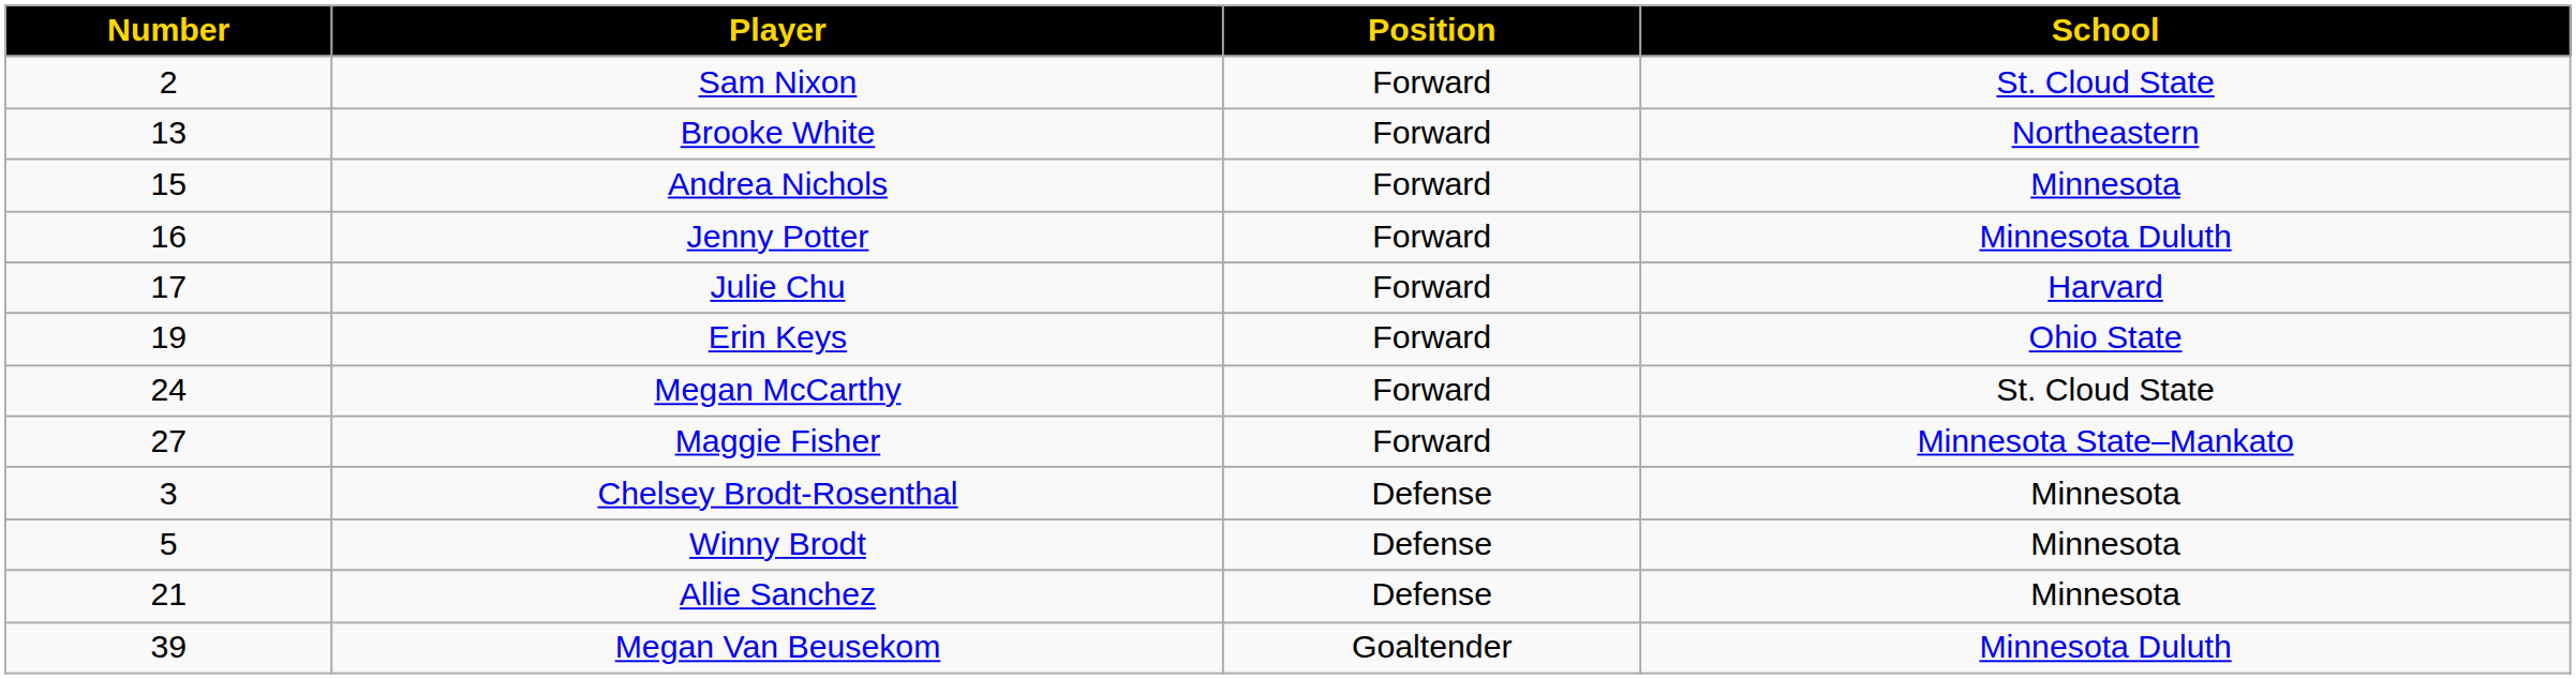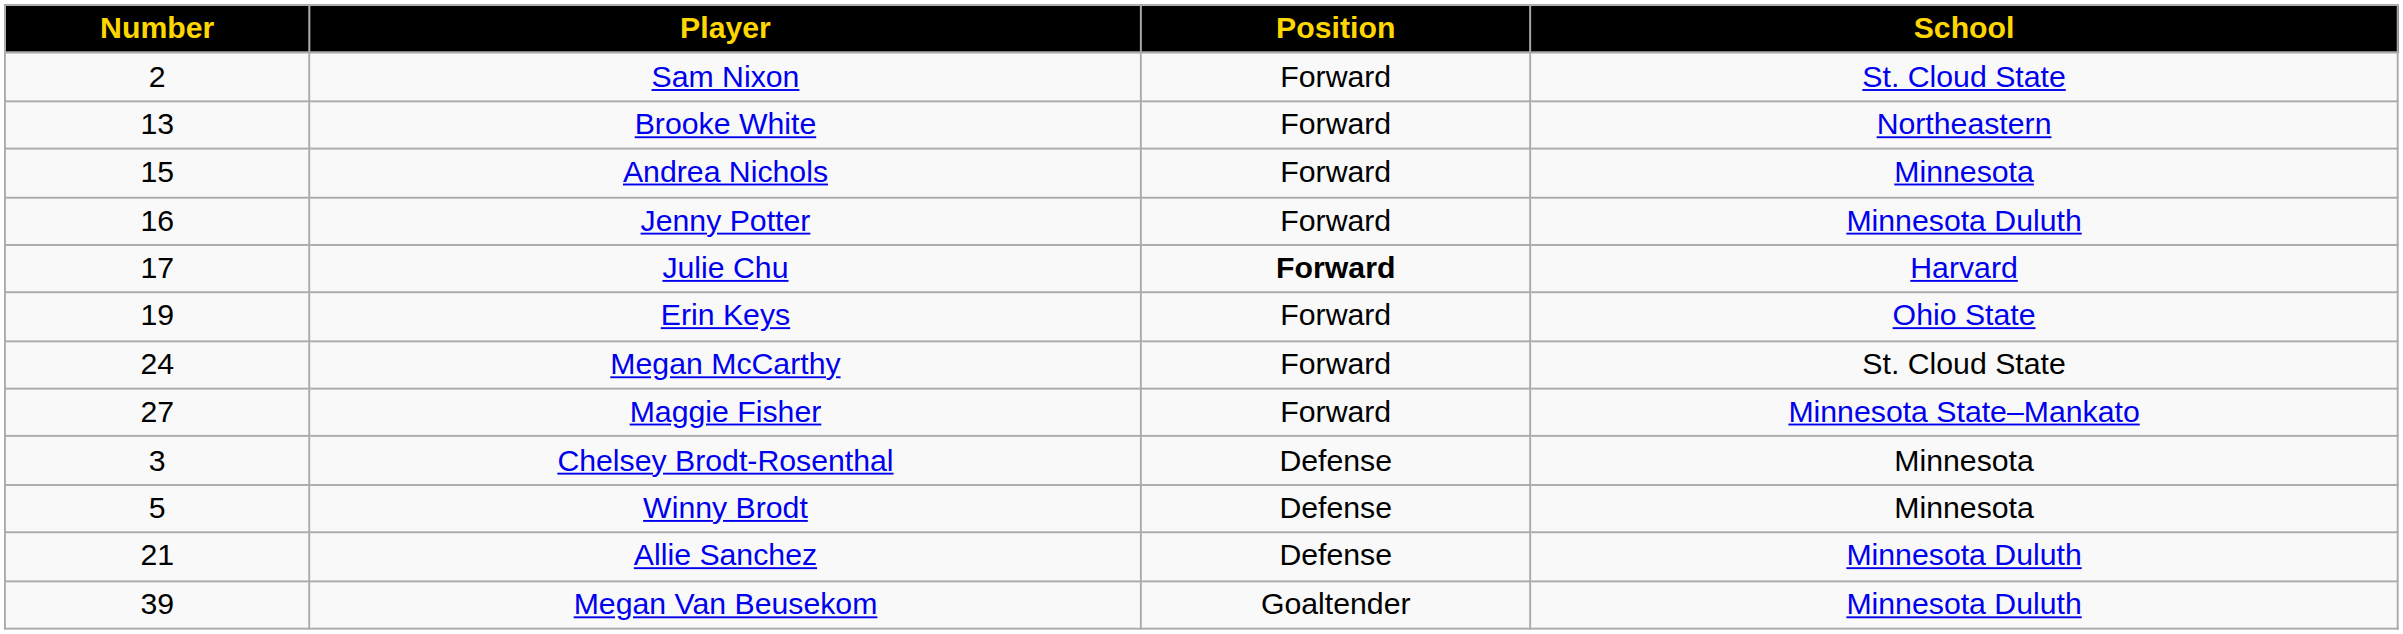 <table class="wikitable" style="width:80%; text-align:center;">
 <tr style="text-align:center; background:black; color:gold;">
 <td><strong>Number</strong></td>
 <td><strong>Player</strong></td>
 <td><strong>Position</strong></td>
 <td><strong>School</strong></td>
 </tr>
 <tr>
 <td>2</td>
 <td><a href='#'>Sam Nixon</a></td>
 <td>Forward</td>
 <td><a href='#'>St. Cloud State</a></td>
 </tr>
 <tr>
 <td>13</td>
 <td><a href='#'>Brooke White</a></td>
 <td>Forward</td>
 <td><a href='#'>Northeastern</a></td>
 </tr>
 <tr>
 <td>15</td>
 <td><a href='#'>Andrea Nichols</a></td>
 <td>Forward</td>
 <td><a href='#'>Minnesota</a></td>
 </tr>
 <tr>
 <td>16</td>
 <td><a href='#'>Jenny Potter</a></td>
 <td>Forward</td>
 <td><a href='#'>Minnesota Duluth</a></td>
 </tr>
 <tr>
 <td>17</td>
 <td><a href='#'>Julie Chu</a></td>
-<td>Forward</td>
+<td><strong>Forward</strong></td>
 <td><a href='#'>Harvard</a></td>
 </tr>
 <tr>
 <td>19</td>
 <td><a href='#'>Erin Keys</a></td>
 <td>Forward</td>
 <td><a href='#'>Ohio State</a></td>
 </tr>
 <tr>
 <td>24</td>
 <td><a href='#'>Megan McCarthy</a></td>
 <td>Forward</td>
 <td>St. Cloud State</td>
 </tr>
 <tr>
 <td>27</td>
 <td><a href='#'>Maggie Fisher</a></td>
 <td>Forward</td>
 <td><a href='#'>Minnesota State–Mankato</a></td>
 </tr>
 <tr>
 <td>3</td>
 <td><a href='#'>Chelsey Brodt-Rosenthal</a></td>
 <td>Defense</td>
 <td>Minnesota</td>
 </tr>
 <tr>
 <td>5</td>
 <td><a href='#'>Winny Brodt</a></td>
 <td>Defense</td>
 <td>Minnesota</td>
 </tr>
 <tr>
 <td>21</td>
 <td><a href='#'>Allie Sanchez</a></td>
 <td>Defense</td>
-<td>Minnesota</td>
+<td><a href='#'>Minnesota Duluth</a></td>
 </tr>
 <tr>
 <td>39</td>
 <td><a href='#'>Megan Van Beusekom</a></td>
 <td>Goaltender</td>
 <td><a href='#'>Minnesota Duluth</a></td>
 </tr>
 </table>
